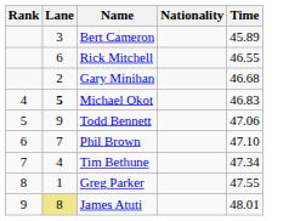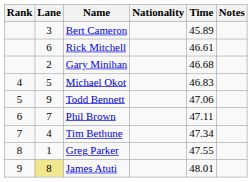 <table class="wikitable sortable" style=" text-align:center">
 <tr>
 <th>Rank</th>
 <th>Lane</th>
 <th>Name</th>
 <th>Nationality</th>
 <th>Time</th>
+<th>Notes</th>
 </tr>
 <tr>
 <td></td>
 <td>3</td>
 <td align=left><a href='#'>Bert Cameron</a></td>
 <td align=left></td>
 <td>45.89</td>
+<td></td>
 </tr>
 <tr>
 <td></td>
 <td>6</td>
 <td align=left><a href='#'>Rick Mitchell</a></td>
 <td align=left></td>
-<td>46.55</td>
+<td>46.61</td>
+<td></td>
 </tr>
 <tr>
 <td></td>
 <td>2</td>
 <td align=left><a href='#'>Gary Minihan</a></td>
 <td align=left></td>
 <td>46.68</td>
+<td></td>
 </tr>
 <tr>
 <td>4</td>
-<td><strong>5</strong></td>
+<td>5</td>
 <td align=left><a href='#'>Michael Okot</a></td>
 <td align=left></td>
 <td>46.83</td>
+<td></td>
 </tr>
 <tr>
 <td>5</td>
 <td>9</td>
 <td align=left><a href='#'>Todd Bennett</a></td>
 <td align=left></td>
 <td>47.06</td>
+<td></td>
 </tr>
 <tr>
 <td>6</td>
 <td>7</td>
 <td align=left><a href='#'>Phil Brown</a></td>
 <td align=left></td>
-<td>47.10</td>
+<td>47.11</td>
+<td></td>
 </tr>
 <tr>
 <td>7</td>
 <td>4</td>
 <td align=left><a href='#'>Tim Bethune</a></td>
 <td align=left></td>
 <td>47.34</td>
+<td></td>
 </tr>
 <tr>
 <td>8</td>
 <td>1</td>
 <td align=left><a href='#'>Greg Parker</a></td>
 <td align=left></td>
 <td>47.55</td>
+<td></td>
 </tr>
 <tr>
 <td>9</td>
 <td style="background: khaki;">8</td>
 <td align=left><a href='#'>James Atuti</a></td>
 <td align=left></td>
 <td>48.01</td>
+<td></td>
 </tr>
 </table>
